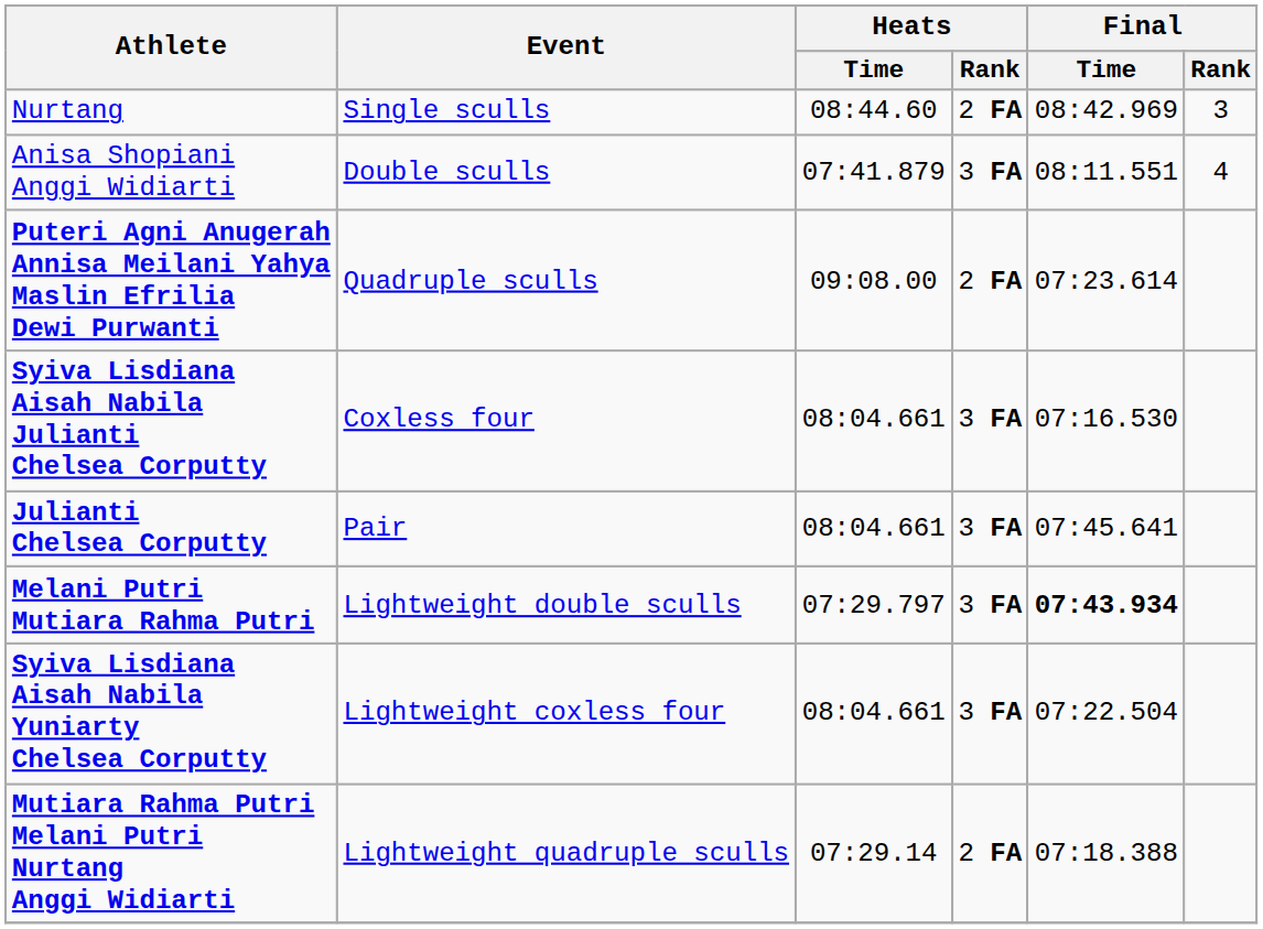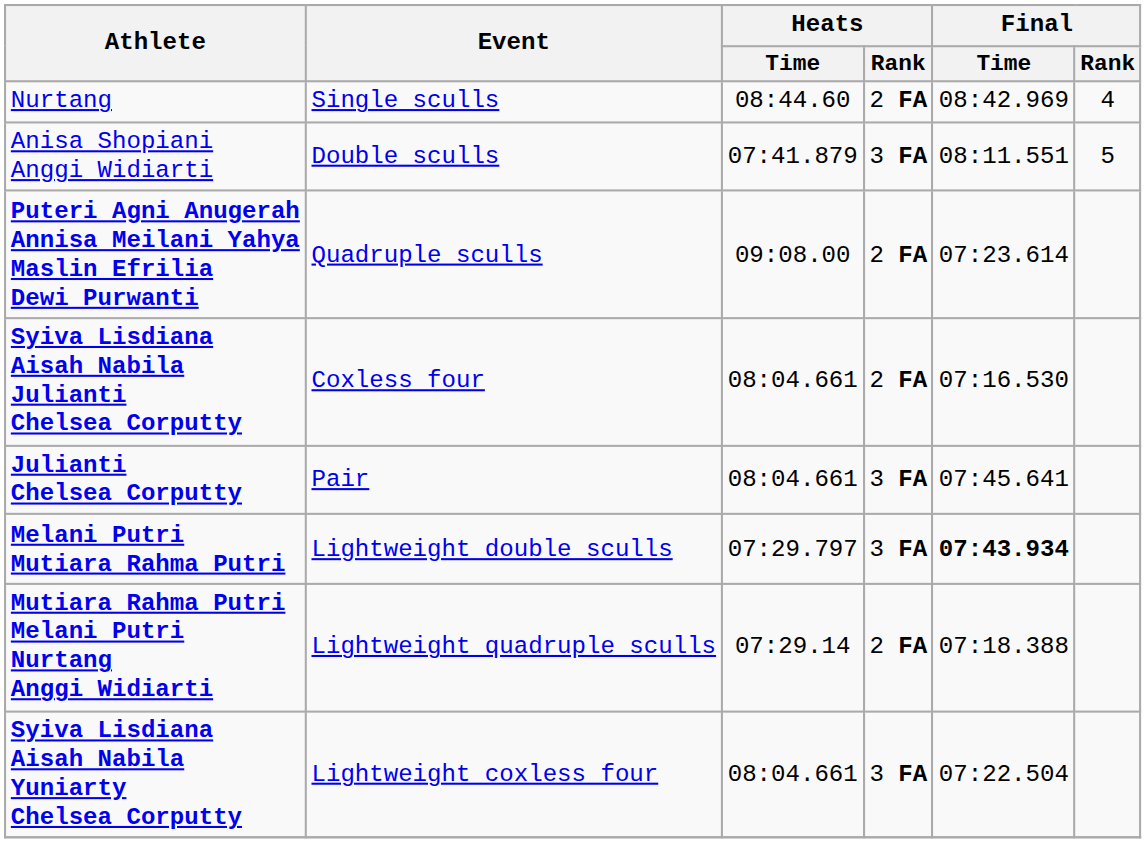 <table class=wikitable style="font-size:90%; text-align:center">
 <tr>
 <th rowspan=2>Athlete</th>
 <th rowspan=2>Event</th>
 <th colspan=2>Heats</th>
 <th colspan=2>Final</th>
 </tr>
 <tr style=font-size:95%>
 <th>Time</th>
 <th>Rank</th>
 <th>Time</th>
 <th>Rank</th>
 </tr>
 <tr>
 <td align=left><a href='#'>Nurtang</a></td>
 <td align=left><a href='#'>Single sculls</a></td>
 <td>08:44.60</td>
 <td>2 <strong>FA</strong></td>
 <td>08:42.969</td>
-<td>3</td>
+<td>4</td>
 </tr>
 <tr>
 <td align=left><a href='#'>Anisa Shopiani</a><br><a href='#'>Anggi Widiarti</a></td>
 <td align=left><a href='#'>Double sculls</a></td>
 <td>07:41.879</td>
 <td>3 <strong>FA</strong></td>
 <td>08:11.551</td>
-<td>4</td>
+<td>5</td>
 </tr>
 <tr>
 <td align=left><strong><a href='#'>Puteri Agni Anugerah</a><br><a href='#'>Annisa Meilani Yahya</a><br><a href='#'>Maslin Efrilia</a><br><a href='#'>Dewi Purwanti</a></strong></td>
 <td align=left><a href='#'>Quadruple sculls</a></td>
 <td>09:08.00</td>
 <td>2 <strong>FA</strong></td>
 <td>07:23.614</td>
 <td></td>
 </tr>
 <tr>
 <td align=left><strong><a href='#'>Syiva Lisdiana</a><br><a href='#'>Aisah Nabila</a><br><a href='#'>Julianti</a><br><a href='#'>Chelsea Corputty</a></strong></td>
 <td align=left><a href='#'>Coxless four</a></td>
 <td>08:04.661</td>
-<td>3 <strong>FA</strong></td>
+<td>2 <strong>FA</strong></td>
 <td>07:16.530</td>
 <td></td>
 </tr>
 <tr>
 <td align=left><strong><a href='#'>Julianti</a><br><a href='#'>Chelsea Corputty</a></strong></td>
 <td align=left><a href='#'>Pair</a></td>
 <td>08:04.661</td>
 <td>3 <strong>FA</strong></td>
 <td>07:45.641</td>
 <td></td>
 </tr>
 <tr>
 <td align=left><strong><a href='#'>Melani Putri</a><br><a href='#'>Mutiara Rahma Putri</a></strong></td>
 <td align=left><a href='#'>Lightweight double sculls</a></td>
 <td>07:29.797</td>
 <td>3 <strong>FA</strong></td>
 <td><strong>07:43.934</strong></td>
 <td></td>
 </tr>
 <tr>
+<td align=left><strong><a href='#'>Mutiara Rahma Putri</a><br><a href='#'>Melani Putri</a><br><a href='#'>Nurtang</a><br><a href='#'>Anggi Widiarti</a></strong></td>
+<td align=left><a href='#'>Lightweight quadruple sculls</a></td>
+<td>07:29.14</td>
+<td>2 <strong>FA</strong></td>
+<td>07:18.388</td>
+<td></td>
+</tr>
+<tr>
 <td align=left><strong><a href='#'>Syiva Lisdiana</a><br><a href='#'>Aisah Nabila</a><br><a href='#'>Yuniarty</a><br><a href='#'>Chelsea Corputty</a></strong></td>
 <td align=left><a href='#'>Lightweight coxless four</a></td>
 <td>08:04.661</td>
 <td>3 <strong>FA</strong></td>
 <td>07:22.504</td>
 <td></td>
 </tr>
 <tr>
-<td align=left><strong><a href='#'>Mutiara Rahma Putri</a><br><a href='#'>Melani Putri</a><br><a href='#'>Nurtang</a><br><a href='#'>Anggi Widiarti</a></strong></td>
-<td align=left><a href='#'>Lightweight quadruple sculls</a></td>
-<td>07:29.14</td>
-<td>2 <strong>FA</strong></td>
-<td>07:18.388</td>
-<td></td>
-</tr>
-<tr>
 </tr>
 </table>
